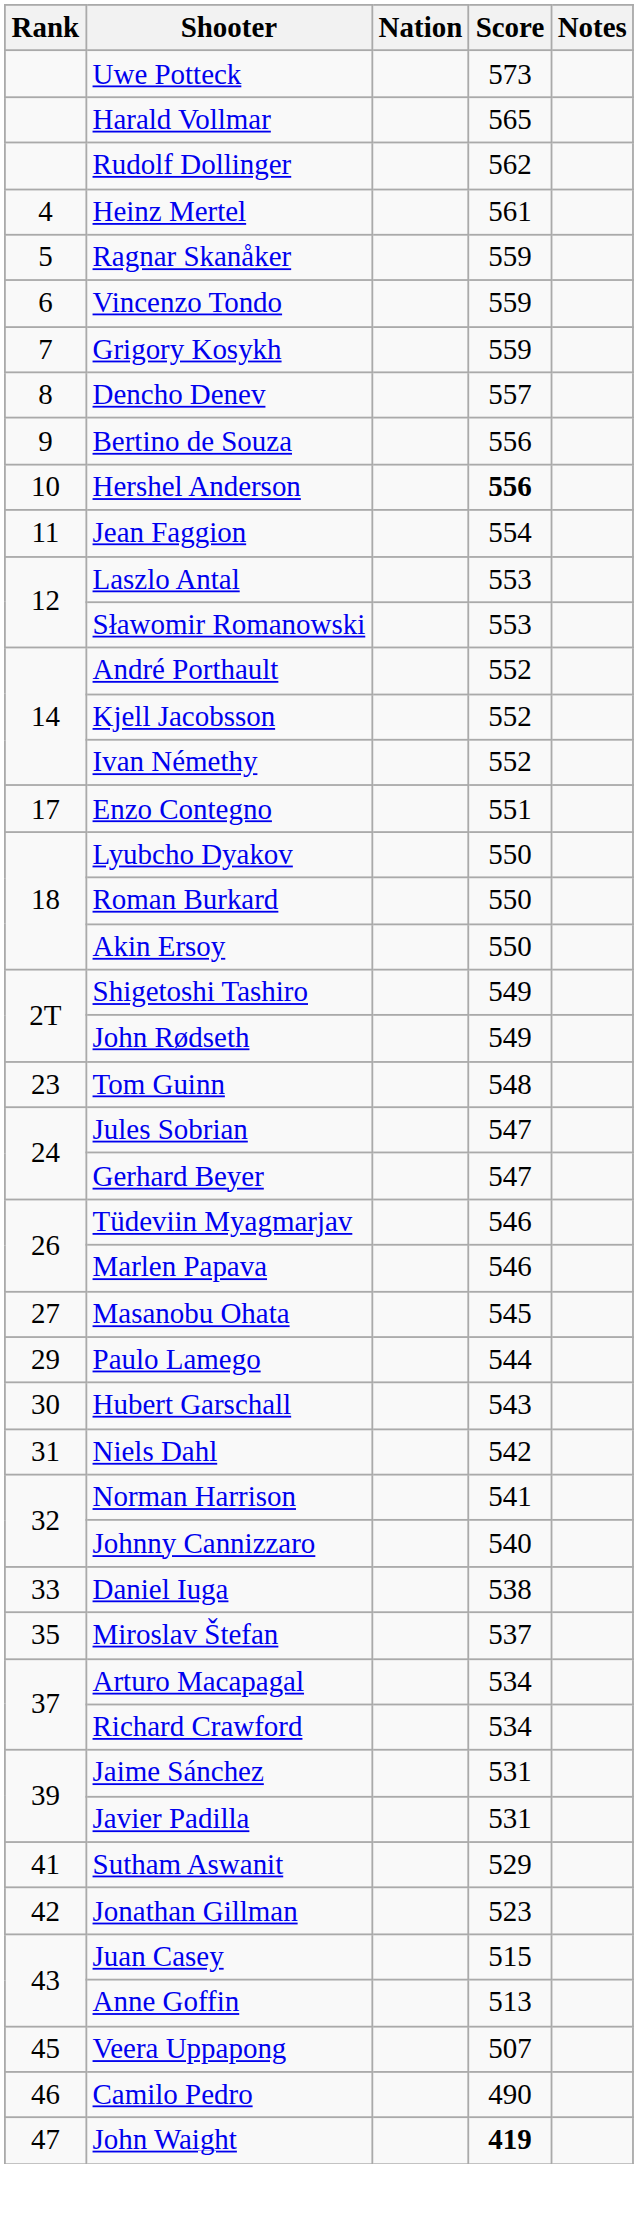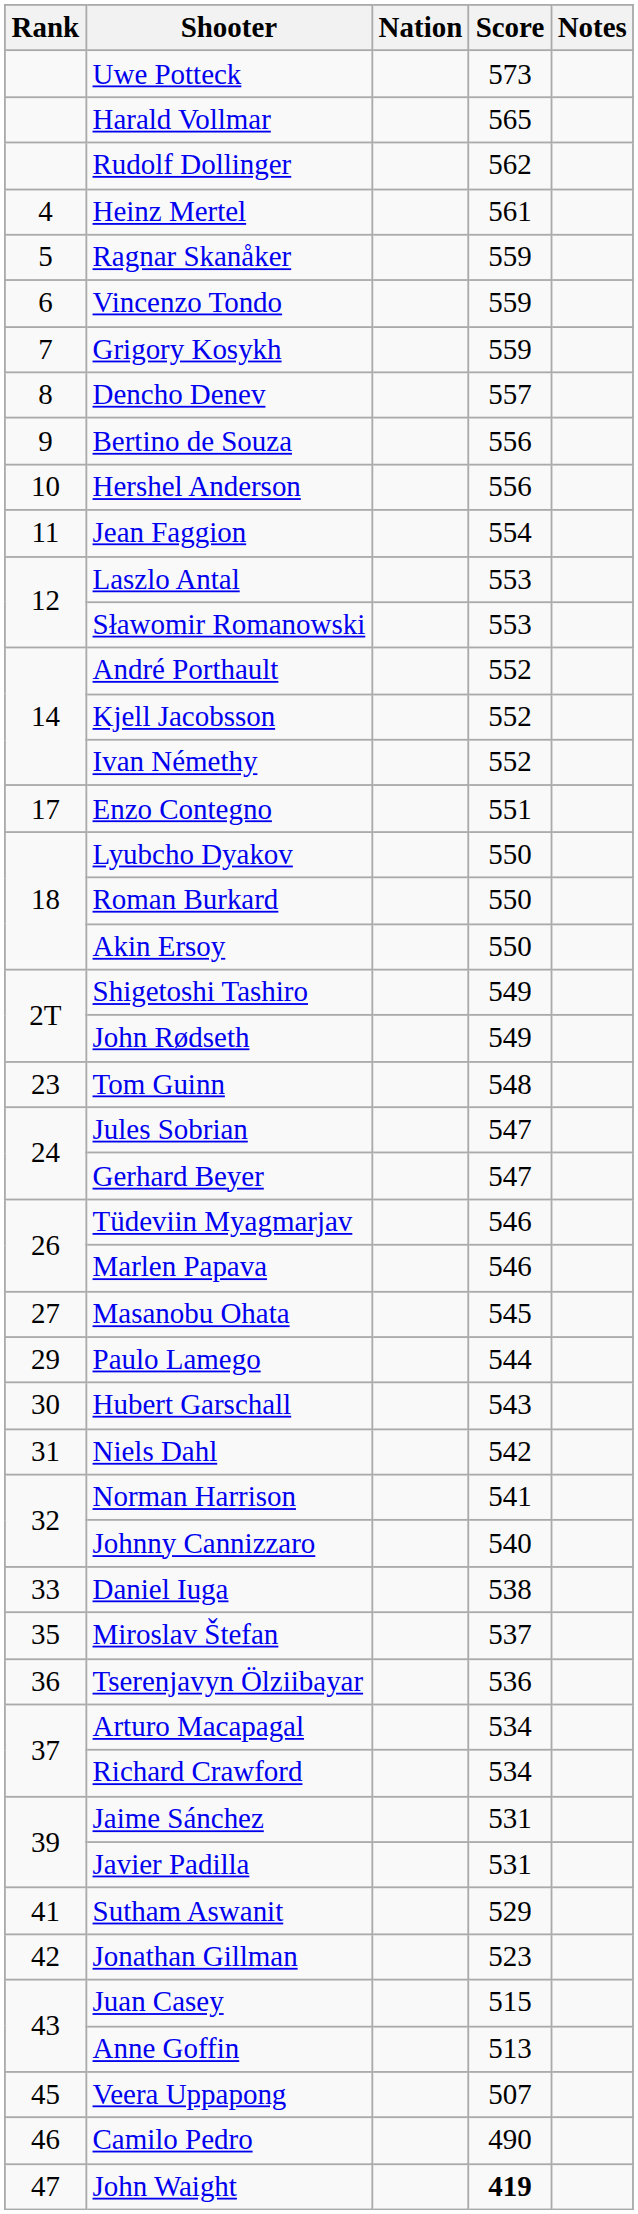 <table class="wikitable sortable" style="text-align:center">
 <tr>
 <th>Rank</th>
 <th>Shooter</th>
 <th>Nation</th>
 <th>Score</th>
 <th>Notes</th>
 </tr>
 <tr>
 <td></td>
 <td align=left><a href='#'>Uwe Potteck</a></td>
 <td align=left></td>
 <td>573</td>
 <td><strong></strong></td>
 </tr>
 <tr>
 <td></td>
 <td align=left><a href='#'>Harald Vollmar</a></td>
 <td align=left></td>
 <td>565</td>
 <td></td>
 </tr>
 <tr>
 <td></td>
 <td align=left><a href='#'>Rudolf Dollinger</a></td>
 <td align=left></td>
 <td>562</td>
 <td></td>
 </tr>
 <tr>
 <td>4</td>
 <td align=left><a href='#'>Heinz Mertel</a></td>
 <td align=left></td>
 <td>561</td>
 <td></td>
 </tr>
 <tr>
 <td>5</td>
 <td align=left><a href='#'>Ragnar Skanåker</a></td>
 <td align=left></td>
 <td>559</td>
 <td></td>
 </tr>
 <tr>
 <td>6</td>
 <td align=left><a href='#'>Vincenzo Tondo</a></td>
 <td align=left></td>
 <td>559</td>
 <td></td>
 </tr>
 <tr>
 <td>7</td>
 <td align=left><a href='#'>Grigory Kosykh</a></td>
 <td align=left></td>
 <td>559</td>
 <td></td>
 </tr>
 <tr>
 <td>8</td>
 <td align=left><a href='#'>Dencho Denev</a></td>
 <td align=left></td>
 <td>557</td>
 <td></td>
 </tr>
 <tr>
 <td>9</td>
 <td align=left><a href='#'>Bertino de Souza</a></td>
 <td align=left></td>
 <td>556</td>
 <td></td>
 </tr>
 <tr>
 <td>10</td>
 <td align=left><a href='#'>Hershel Anderson</a></td>
 <td align=left></td>
-<td><strong>556</strong></td>
+<td>556</td>
 <td></td>
 </tr>
 <tr>
 <td>11</td>
 <td align=left><a href='#'>Jean Faggion</a></td>
 <td align=left></td>
 <td>554</td>
 <td></td>
 </tr>
 <tr>
 <td rowspan=2>12</td>
 <td align=left><a href='#'>Laszlo Antal</a></td>
 <td align=left></td>
 <td>553</td>
 <td></td>
 </tr>
 <tr>
 <td align=left><a href='#'>Sławomir Romanowski</a></td>
 <td align=left></td>
 <td>553</td>
 <td></td>
 </tr>
 <tr>
 <td rowspan=3>14</td>
 <td align=left><a href='#'>André Porthault</a></td>
 <td align=left></td>
 <td>552</td>
 <td></td>
 </tr>
 <tr>
 <td align=left><a href='#'>Kjell Jacobsson</a></td>
 <td align=left></td>
 <td>552</td>
 <td></td>
 </tr>
 <tr>
 <td align=left><a href='#'>Ivan Némethy</a></td>
 <td align=left></td>
 <td>552</td>
 <td></td>
 </tr>
 <tr>
 <td>17</td>
 <td align=left><a href='#'>Enzo Contegno</a></td>
 <td align=left></td>
 <td>551</td>
 <td></td>
 </tr>
 <tr>
 <td rowspan=3>18</td>
 <td align=left><a href='#'>Lyubcho Dyakov</a></td>
 <td align=left></td>
 <td>550</td>
 <td></td>
 </tr>
 <tr>
 <td align=left><a href='#'>Roman Burkard</a></td>
 <td align=left></td>
 <td>550</td>
 <td></td>
 </tr>
 <tr>
 <td align=left><a href='#'>Akin Ersoy</a></td>
 <td align=left></td>
 <td>550</td>
 <td></td>
 </tr>
 <tr>
 <td rowspan=2>2T</td>
 <td align=left><a href='#'>Shigetoshi Tashiro</a></td>
 <td align=left></td>
 <td>549</td>
 <td></td>
 </tr>
 <tr>
 <td align=left><a href='#'>John Rødseth</a></td>
 <td align=left></td>
 <td>549</td>
 <td></td>
 </tr>
 <tr>
 <td>23</td>
 <td align=left><a href='#'>Tom Guinn</a></td>
 <td align=left></td>
 <td>548</td>
 <td></td>
 </tr>
 <tr>
 <td rowspan=2>24</td>
 <td align=left><a href='#'>Jules Sobrian</a></td>
 <td align=left></td>
 <td>547</td>
 <td></td>
 </tr>
 <tr>
 <td align=left><a href='#'>Gerhard Beyer</a></td>
 <td align=left></td>
 <td>547</td>
 <td></td>
 </tr>
 <tr>
 <td rowspan=2>26</td>
 <td align=left><a href='#'>Tüdeviin Myagmarjav</a></td>
 <td align=left></td>
 <td>546</td>
 <td></td>
 </tr>
 <tr>
 <td align=left><a href='#'>Marlen Papava</a></td>
 <td align=left></td>
 <td>546</td>
 <td></td>
 </tr>
 <tr>
 <td>27</td>
 <td align=left><a href='#'>Masanobu Ohata</a></td>
 <td align=left></td>
 <td>545</td>
 <td></td>
 </tr>
 <tr>
 <td>29</td>
 <td align=left><a href='#'>Paulo Lamego</a></td>
 <td align=left></td>
 <td>544</td>
 <td></td>
 </tr>
 <tr>
 <td>30</td>
 <td align=left><a href='#'>Hubert Garschall</a></td>
 <td align=left></td>
 <td>543</td>
 <td></td>
 </tr>
 <tr>
 <td>31</td>
 <td align=left><a href='#'>Niels Dahl</a></td>
 <td align=left></td>
 <td>542</td>
 <td></td>
 </tr>
 <tr>
 <td rowspan=2>32</td>
 <td align=left><a href='#'>Norman Harrison</a></td>
 <td align=left></td>
 <td>541</td>
 <td></td>
 </tr>
 <tr>
 <td align=left><a href='#'>Johnny Cannizzaro</a></td>
 <td align=left></td>
 <td>540</td>
 <td></td>
 </tr>
 <tr>
 <td>33</td>
 <td align=left><a href='#'>Daniel Iuga</a></td>
 <td align=left></td>
 <td>538</td>
 <td></td>
 </tr>
 <tr>
 <td>35</td>
 <td align=left><a href='#'>Miroslav Štefan</a></td>
 <td align=left></td>
 <td>537</td>
 <td></td>
 </tr>
 <tr>
+<td>36</td>
+<td align=left><a href='#'>Tserenjavyn Ölziibayar</a></td>
+<td align=left></td>
+<td>536</td>
+<td></td>
+</tr>
+<tr>
 <td rowspan=2>37</td>
 <td align=left><a href='#'>Arturo Macapagal</a></td>
 <td align=left></td>
 <td>534</td>
 <td></td>
 </tr>
 <tr>
 <td align=left><a href='#'>Richard Crawford</a></td>
 <td align=left></td>
 <td>534</td>
 <td></td>
 </tr>
 <tr>
 <td rowspan=2>39</td>
 <td align=left><a href='#'>Jaime Sánchez</a></td>
 <td align=left></td>
 <td>531</td>
 <td></td>
 </tr>
 <tr>
 <td align=left><a href='#'>Javier Padilla</a></td>
 <td align=left></td>
 <td>531</td>
 <td></td>
 </tr>
 <tr>
 <td>41</td>
 <td align=left><a href='#'>Sutham Aswanit</a></td>
 <td align=left></td>
 <td>529</td>
 <td></td>
 </tr>
 <tr>
 <td>42</td>
 <td align=left><a href='#'>Jonathan Gillman</a></td>
 <td align=left></td>
 <td>523</td>
 <td></td>
 </tr>
 <tr>
 <td rowspan=2>43</td>
 <td align=left><a href='#'>Juan Casey</a></td>
 <td align=left></td>
 <td>515</td>
 <td></td>
 </tr>
 <tr>
 <td align=left><a href='#'>Anne Goffin</a></td>
 <td align=left></td>
 <td>513</td>
 <td></td>
 </tr>
 <tr>
 <td>45</td>
 <td align=left><a href='#'>Veera Uppapong</a></td>
 <td align=left></td>
 <td>507</td>
 <td></td>
 </tr>
 <tr>
 <td>46</td>
 <td align=left><a href='#'>Camilo Pedro</a></td>
 <td align=left></td>
 <td>490</td>
 <td></td>
 </tr>
 <tr>
 <td>47</td>
 <td align=left><a href='#'>John Waight</a></td>
 <td align=left></td>
 <td><strong>419</strong></td>
 <td></td>
 </tr>
 </table>
